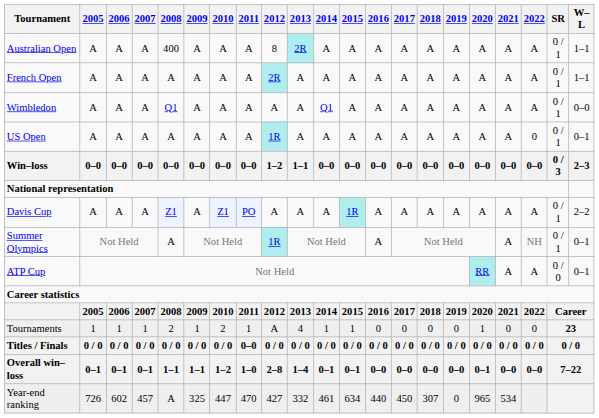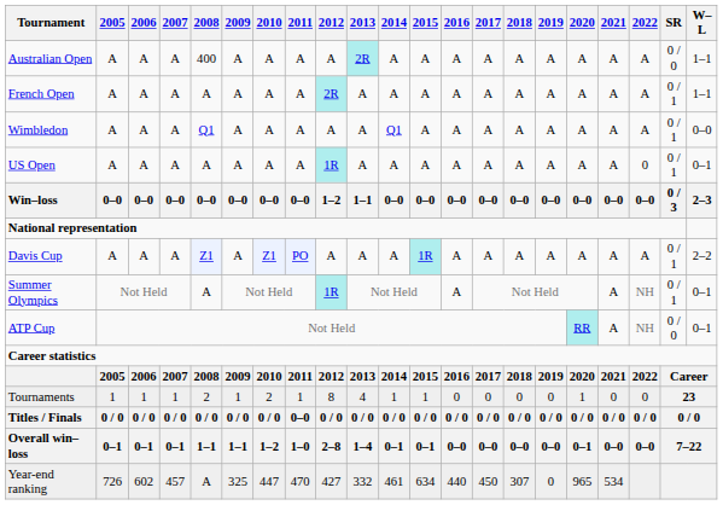 <table class=wikitable style="text-align:center; font-size:97%">
 <tr>
 <th>Tournament</th>
 <th><a href='#'>2005</a></th>
 <th><a href='#'>2006</a></th>
 <th><a href='#'>2007</a></th>
 <th><a href='#'>2008</a></th>
 <th><a href='#'>2009</a></th>
 <th><a href='#'>2010</a></th>
 <th><a href='#'>2011</a></th>
 <th><a href='#'>2012</a></th>
 <th><a href='#'>2013</a></th>
 <th><a href='#'>2014</a></th>
 <th><a href='#'>2015</a></th>
 <th><a href='#'>2016</a></th>
 <th><a href='#'>2017</a></th>
 <th><a href='#'>2018</a></th>
 <th><a href='#'>2019</a></th>
 <th><a href='#'>2020</a></th>
 <th><a href='#'>2021</a></th>
 <th><a href='#'>2022</a></th>
 <th>SR</th>
 <th>W–L</th>
 </tr>
 <tr>
 <td align=left><a href='#'>Australian Open</a></td>
 <td>A</td>
 <td>A</td>
 <td>A</td>
 <td>400</td>
 <td>A</td>
 <td>A</td>
 <td>A</td>
-<td>8</td>
+<td>A</td>
 <td bgcolor=afeeee><a href='#'>2R</a></td>
 <td>A</td>
 <td>A</td>
 <td>A</td>
 <td>A</td>
 <td>A</td>
 <td>A</td>
 <td>A</td>
 <td>A</td>
 <td>A</td>
-<td>0 / 1</td>
+<td>0 / 0</td>
 <td>1–1</td>
 </tr>
 <tr>
 <td align=left><a href='#'>French Open</a></td>
 <td>A</td>
 <td>A</td>
 <td>A</td>
 <td>A</td>
 <td>A</td>
 <td>A</td>
 <td>A</td>
 <td bgcolor=afeeee><a href='#'>2R</a></td>
 <td>A</td>
 <td>A</td>
 <td>A</td>
 <td>A</td>
 <td>A</td>
 <td>A</td>
 <td>A</td>
 <td>A</td>
 <td>A</td>
 <td>A</td>
 <td>0 / 1</td>
 <td>1–1</td>
 </tr>
 <tr>
 <td align=left><a href='#'>Wimbledon</a></td>
 <td>A</td>
 <td>A</td>
 <td>A</td>
 <td><a href='#'>Q1</a></td>
 <td>A</td>
 <td>A</td>
 <td>A</td>
 <td>A</td>
 <td>A</td>
 <td><a href='#'>Q1</a></td>
 <td>A</td>
 <td>A</td>
 <td>A</td>
 <td>A</td>
 <td>A</td>
 <td>A</td>
 <td>A</td>
 <td>A</td>
 <td>0 / 1</td>
 <td>0–0</td>
 </tr>
 <tr>
 <td align=left><a href='#'>US Open</a></td>
 <td>A</td>
 <td>A</td>
 <td>A</td>
 <td>A</td>
 <td>A</td>
 <td>A</td>
 <td>A</td>
 <td bgcolor=afeeee><a href='#'>1R</a></td>
 <td>A</td>
 <td>A</td>
 <td>A</td>
 <td>A</td>
 <td>A</td>
 <td>A</td>
 <td>A</td>
 <td>A</td>
 <td>A</td>
 <td>0</td>
 <td>0 / 1</td>
 <td>0–1</td>
 </tr>
 <tr>
 <th style=text-align:left>Win–loss</th>
 <th>0–0</th>
 <th>0–0</th>
 <th>0–0</th>
 <th>0–0</th>
 <th>0–0</th>
 <th>0–0</th>
 <th>0–0</th>
 <th>1–2</th>
 <th>1–1</th>
 <th>0–0</th>
 <th>0–0</th>
 <th>0–0</th>
 <th>0–0</th>
 <th>0–0</th>
 <th>0–0</th>
 <th>0–0</th>
 <th>0–0</th>
 <th>0–0</th>
 <th>0 / 3</th>
 <th>2–3</th>
 </tr>
 <tr>
 <td colspan="20" align="left"><strong>National representation</strong></td>
 <td></td>
 </tr>
 <tr>
 <td align=left><a href='#'>Davis Cup</a></td>
 <td>A</td>
 <td>A</td>
 <td>A</td>
 <td bgcolor=ecf2ff><a href='#'>Z1</a></td>
 <td>A</td>
 <td bgcolor=ecf2ff><a href='#'>Z1</a></td>
 <td bgcolor=ecf2ff><a href='#'>PO</a></td>
 <td>A</td>
 <td>A</td>
 <td>A</td>
 <td bgcolor=afeeee><a href='#'>1R</a></td>
 <td>A</td>
 <td>A</td>
 <td>A</td>
 <td>A</td>
 <td>A</td>
 <td>A</td>
 <td>A</td>
 <td>0 / 1</td>
 <td>2–2</td>
 </tr>
 <tr>
 <td align=left><a href='#'>Summer Olympics</a></td>
 <td colspan=3 style=color:#767676>Not Held</td>
 <td>A</td>
 <td colspan=3 style=color:#767676>Not Held</td>
 <td bgcolor=afeeee><a href='#'>1R</a></td>
 <td colspan=3 style=color:#767676>Not Held</td>
 <td>A</td>
 <td colspan=4 style=color:#767676>Not Held</td>
 <td>A</td>
 <td style=color:#767676>NH</td>
 <td>0 / 1</td>
 <td>0–1</td>
 </tr>
 <tr>
 <td align=left><a href='#'>ATP Cup</a></td>
 <td colspan=15 style=color:#767676>Not Held</td>
 <td bgcolor=afeeee><a href='#'>RR</a></td>
 <td>A</td>
-<td>A</td>
+<td style=color:#767676>NH</td>
 <td>0 / 0</td>
 <td>0–1</td>
 </tr>
 <tr>
 <td colspan="21" align="left"><strong>Career statistics</strong></td>
 </tr>
 <tr>
 <th></th>
 <th>2005</th>
 <th>2006</th>
 <th>2007</th>
 <th>2008</th>
 <th>2009</th>
 <th>2010</th>
 <th>2011</th>
 <th>2012</th>
 <th>2013</th>
 <th>2014</th>
 <th>2015</th>
 <th>2016</th>
 <th>2017</th>
 <th>2018</th>
 <th>2019</th>
 <th>2020</th>
 <th>2021</th>
 <th>2022</th>
 <th colspan=2>Career</th>
 </tr>
 <tr bgcolor=efefef>
 <td align=left>Tournaments</td>
 <td>1</td>
 <td>1</td>
 <td>1</td>
 <td>2</td>
 <td>1</td>
 <td>2</td>
 <td>1</td>
-<td>A</td>
+<td>8</td>
 <td>4</td>
 <td>1</td>
 <td>1</td>
 <td>0</td>
 <td>0</td>
 <td>0</td>
 <td>0</td>
 <td>1</td>
 <td>0</td>
 <td>0</td>
 <th colspan=2>23</th>
 </tr>
 <tr>
 <th style=text-align:left>Titles / Finals</th>
 <th>0 / 0</th>
 <th>0 / 0</th>
 <th>0 / 0</th>
 <th>0 / 0</th>
 <th>0 / 0</th>
 <th>0 / 0</th>
 <th>0–0</th>
 <th>0 / 0</th>
 <th>0 / 0</th>
 <th>0 / 0</th>
 <th>0 / 0</th>
 <th>0 / 0</th>
 <th>0 / 0</th>
 <th>0 / 0</th>
 <th>0 / 0</th>
 <th>0 / 0</th>
 <th>0 / 0</th>
 <th>0 / 0</th>
 <th colspan=2>0 / 0</th>
 </tr>
 <tr>
 <th style=text-align:left>Overall win–loss</th>
 <th>0–1</th>
 <th>0–1</th>
 <th>0–1</th>
 <th>1–1</th>
 <th>1–1</th>
 <th>1–2</th>
 <th>1–0</th>
 <th>2–8</th>
 <th>1–4</th>
 <th>0–1</th>
 <th>0–1</th>
 <th>0–0</th>
 <th>0–0</th>
 <th>0–0</th>
 <th>0–0</th>
 <th>0–1</th>
 <th>0–0</th>
 <th>0–0</th>
 <th colspan=2>7–22</th>
 </tr>
 <tr bgcolor=efefef>
 <td align=left>Year-end ranking</td>
 <td>726</td>
 <td>602</td>
 <td>457</td>
 <td>A</td>
 <td>325</td>
 <td>447</td>
 <td>470</td>
 <td>427</td>
 <td>332</td>
 <td>461</td>
 <td>634</td>
 <td>440</td>
 <td>450</td>
 <td>307</td>
 <td>0</td>
 <td>965</td>
 <td>534</td>
 <td></td>
 <th colspan=2><strong></strong></th>
 </tr>
 </table>
